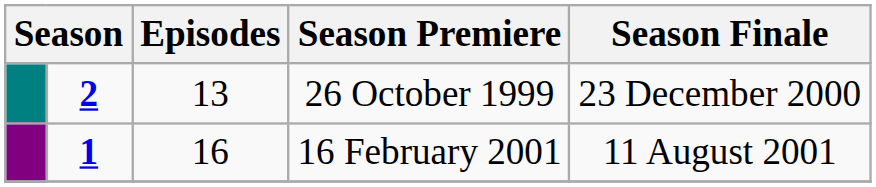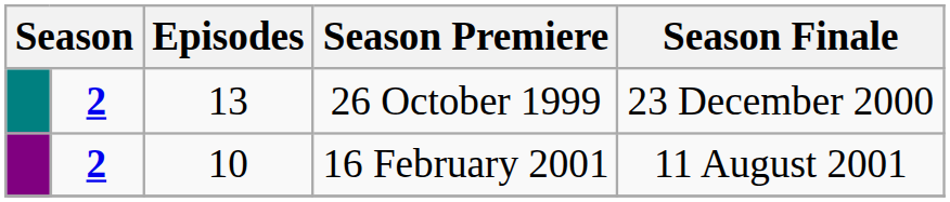 <table class="wikitable">
 <tr>
 <th colspan="2">Season</th>
 <th>Episodes</th>
 <th>Season Premiere</th>
 <th>Season Finale</th>
 </tr>
 <tr>
 <td bgcolor=#008080 height="5px"></td>
 <td align="center"><strong><a href='#'>2</a></strong></td>
 <td align="center">13</td>
 <td align="center">26 October 1999</td>
 <td align="center">23 December 2000</td>
 </tr>
 <tr>
 <td bgcolor=#800080 height="5px"></td>
-<td align="center"><strong><a href='#'>1</a></strong></td>
-<td align="center">16</td>
+<td align="center"><strong><a href='#'>2</a></strong></td>
+<td align="center">10</td>
 <td align="center">16 February 2001</td>
 <td align="center">11 August 2001</td>
 </tr>
 <tr>
 </tr>
 </table>
